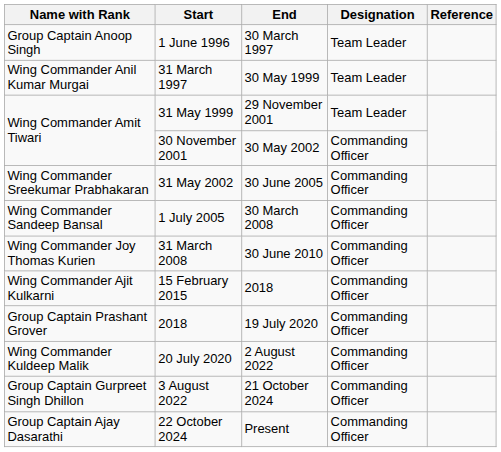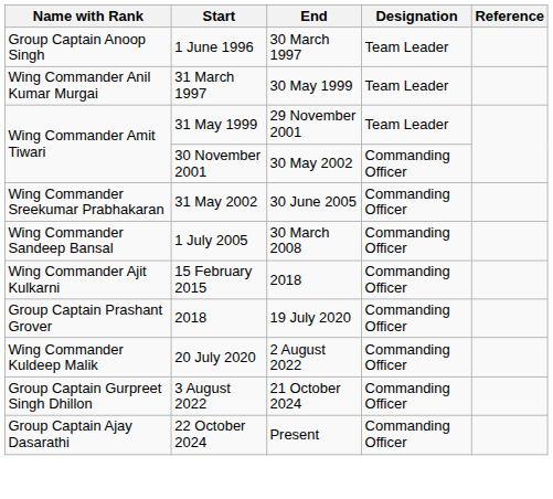 <table class="sortable wikitable"style="text-align:left;"style="font-size: 85%">
 <tr>
 <th>Name with Rank</th>
 <th>Start</th>
 <th>End</th>
 <th>Designation</th>
 <th>Reference</th>
 </tr>
 <tr>
 <td>Group Captain Anoop Singh</td>
 <td>1 June 1996</td>
 <td>30 March 1997</td>
 <td>Team Leader</td>
 <td></td>
 </tr>
 <tr>
 <td>Wing Commander Anil Kumar Murgai</td>
 <td>31 March 1997</td>
 <td>30 May 1999</td>
 <td>Team Leader</td>
 <td></td>
 </tr>
 <tr>
 <td rowspan="2">Wing Commander Amit Tiwari</td>
 <td>31 May 1999</td>
 <td>29 November 2001</td>
 <td>Team Leader</td>
 <td rowspan="2"></td>
 </tr>
 <tr>
 <td>30 November 2001</td>
 <td>30 May 2002</td>
 <td>Commanding Officer</td>
 </tr>
 <tr>
 <td>Wing Commander Sreekumar Prabhakaran</td>
 <td>31 May 2002</td>
 <td>30 June 2005</td>
 <td>Commanding Officer</td>
 <td></td>
 </tr>
 <tr>
 <td>Wing Commander Sandeep Bansal</td>
 <td>1 July 2005</td>
 <td>30 March 2008</td>
 <td>Commanding Officer</td>
 <td></td>
 </tr>
 <tr>
-<td>Wing Commander Joy Thomas Kurien</td>
-<td>31 March 2008</td>
-<td>30 June 2010</td>
-<td>Commanding Officer</td>
-<td></td>
-</tr>
-<tr>
 <td>Wing Commander Ajit Kulkarni</td>
 <td>15 February 2015</td>
 <td>2018</td>
 <td>Commanding Officer</td>
 <td></td>
 </tr>
 <tr>
 <td>Group Captain Prashant Grover</td>
 <td>2018</td>
 <td>19 July 2020</td>
 <td>Commanding Officer</td>
 <td></td>
 </tr>
 <tr>
 <td>Wing Commander Kuldeep Malik</td>
 <td>20 July 2020</td>
 <td>2 August 2022</td>
 <td>Commanding Officer</td>
 <td></td>
 </tr>
 <tr>
 <td>Group Captain Gurpreet Singh Dhillon</td>
 <td>3 August 2022</td>
 <td>21 October 2024</td>
 <td>Commanding Officer</td>
 <td></td>
 </tr>
 <tr>
 <td>Group Captain Ajay Dasarathi</td>
 <td>22 October 2024</td>
 <td>Present</td>
 <td>Commanding Officer</td>
 <td></td>
 </tr>
 </table>
